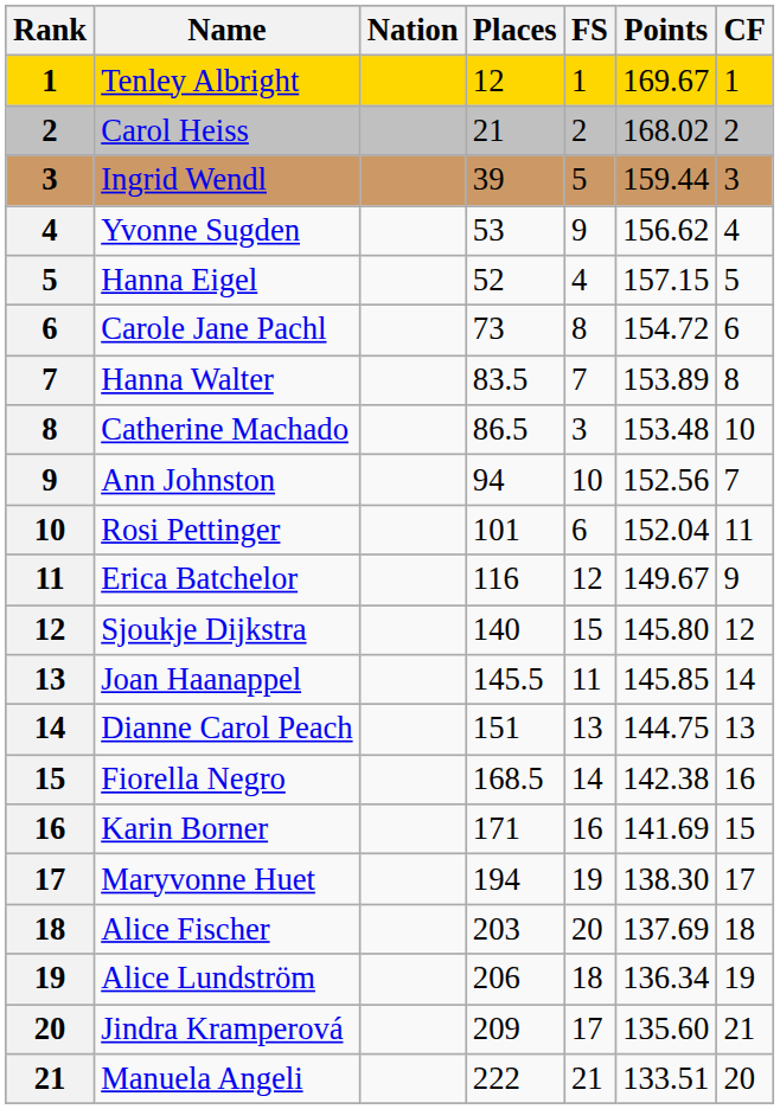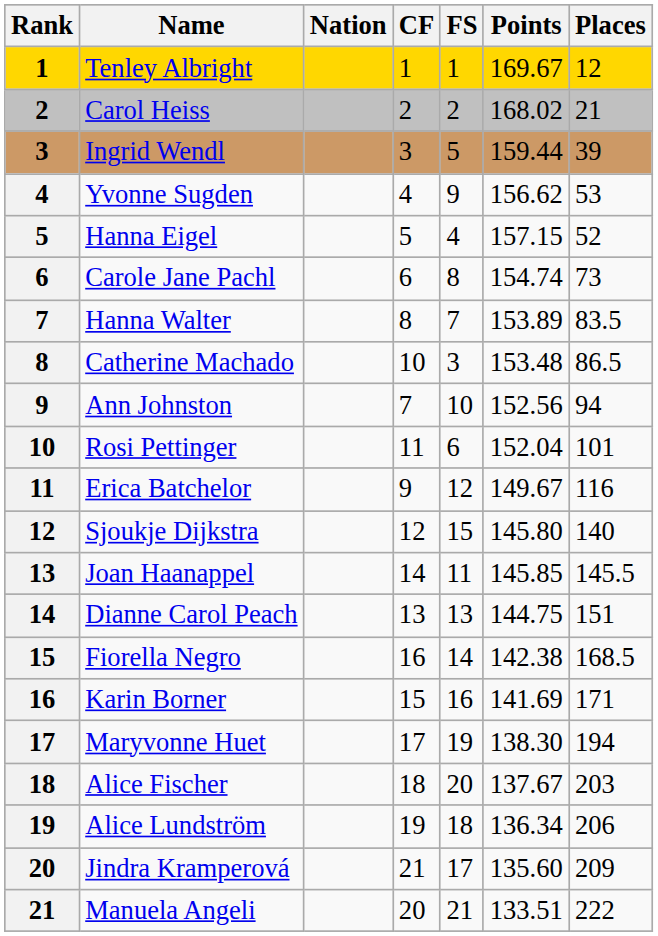 <table class="wikitable">
 <tr>
 <th>Rank</th>
 <th>Name</th>
 <th>Nation</th>
-<th>Places</th>
+<th>CF</th>
 <th>FS</th>
 <th>Points</th>
-<th>CF</th>
+<th>Places</th>
 </tr>
 <tr bgcolor="gold">
 <td align="center"><strong>1</strong></td>
 <td><a href='#'>Tenley Albright</a></td>
 <td></td>
-<td>12</td>
+<td>1</td>
 <td>1</td>
 <td>169.67</td>
-<td>1</td>
+<td>12</td>
 </tr>
 <tr bgcolor="silver">
 <td align="center"><strong>2</strong></td>
 <td><a href='#'>Carol Heiss</a></td>
 <td></td>
-<td>21</td>
+<td>2</td>
 <td>2</td>
 <td>168.02</td>
-<td>2</td>
+<td>21</td>
 </tr>
 <tr bgcolor="cc9966">
 <td align="center"><strong>3</strong></td>
 <td><a href='#'>Ingrid Wendl</a></td>
 <td></td>
-<td>39</td>
+<td>3</td>
 <td>5</td>
 <td>159.44</td>
-<td>3</td>
+<td>39</td>
 </tr>
 <tr>
 <th>4</th>
 <td><a href='#'>Yvonne Sugden</a></td>
 <td></td>
-<td>53</td>
+<td>4</td>
 <td>9</td>
 <td>156.62</td>
-<td>4</td>
+<td>53</td>
 </tr>
 <tr>
 <th>5</th>
 <td><a href='#'>Hanna Eigel</a></td>
 <td></td>
-<td>52</td>
+<td>5</td>
 <td>4</td>
 <td>157.15</td>
-<td>5</td>
+<td>52</td>
 </tr>
 <tr>
 <th>6</th>
 <td><a href='#'>Carole Jane Pachl</a></td>
 <td></td>
+<td>6</td>
+<td>8</td>
+<td>154.74</td>
 <td>73</td>
-<td>8</td>
-<td>154.72</td>
-<td>6</td>
 </tr>
 <tr>
 <th>7</th>
 <td><a href='#'>Hanna Walter</a></td>
 <td></td>
-<td>83.5</td>
+<td>8</td>
 <td>7</td>
 <td>153.89</td>
-<td>8</td>
+<td>83.5</td>
 </tr>
 <tr>
 <th>8</th>
 <td><a href='#'>Catherine Machado</a></td>
 <td></td>
-<td>86.5</td>
+<td>10</td>
 <td>3</td>
 <td>153.48</td>
-<td>10</td>
+<td>86.5</td>
 </tr>
 <tr>
 <th>9</th>
 <td><a href='#'>Ann Johnston</a></td>
 <td></td>
-<td>94</td>
+<td>7</td>
 <td>10</td>
 <td>152.56</td>
-<td>7</td>
+<td>94</td>
 </tr>
 <tr>
 <th>10</th>
 <td><a href='#'>Rosi Pettinger</a></td>
 <td></td>
-<td>101</td>
+<td>11</td>
 <td>6</td>
 <td>152.04</td>
-<td>11</td>
+<td>101</td>
 </tr>
 <tr>
 <th>11</th>
 <td><a href='#'>Erica Batchelor</a></td>
 <td></td>
-<td>116</td>
+<td>9</td>
 <td>12</td>
 <td>149.67</td>
-<td>9</td>
+<td>116</td>
 </tr>
 <tr>
 <th>12</th>
 <td><a href='#'>Sjoukje Dijkstra</a></td>
 <td></td>
-<td>140</td>
+<td>12</td>
 <td>15</td>
 <td>145.80</td>
-<td>12</td>
+<td>140</td>
 </tr>
 <tr>
 <th>13</th>
 <td><a href='#'>Joan Haanappel</a></td>
 <td></td>
-<td>145.5</td>
+<td>14</td>
 <td>11</td>
 <td>145.85</td>
-<td>14</td>
+<td>145.5</td>
 </tr>
 <tr>
 <th>14</th>
 <td><a href='#'>Dianne Carol Peach</a></td>
 <td></td>
-<td>151</td>
+<td>13</td>
 <td>13</td>
 <td>144.75</td>
-<td>13</td>
+<td>151</td>
 </tr>
 <tr>
 <th>15</th>
 <td><a href='#'>Fiorella Negro</a></td>
 <td></td>
-<td>168.5</td>
+<td>16</td>
 <td>14</td>
 <td>142.38</td>
-<td>16</td>
+<td>168.5</td>
 </tr>
 <tr>
 <th>16</th>
 <td><a href='#'>Karin Borner</a></td>
 <td></td>
-<td>171</td>
+<td>15</td>
 <td>16</td>
 <td>141.69</td>
-<td>15</td>
+<td>171</td>
 </tr>
 <tr>
 <th>17</th>
 <td><a href='#'>Maryvonne Huet</a></td>
 <td></td>
-<td>194</td>
+<td>17</td>
 <td>19</td>
 <td>138.30</td>
-<td>17</td>
+<td>194</td>
 </tr>
 <tr>
 <th>18</th>
 <td><a href='#'>Alice Fischer</a></td>
 <td></td>
+<td>18</td>
+<td>20</td>
+<td>137.67</td>
 <td>203</td>
-<td>20</td>
-<td>137.69</td>
-<td>18</td>
 </tr>
 <tr>
 <th>19</th>
 <td><a href='#'>Alice Lundström</a></td>
 <td></td>
-<td>206</td>
+<td>19</td>
 <td>18</td>
 <td>136.34</td>
-<td>19</td>
+<td>206</td>
 </tr>
 <tr>
 <th>20</th>
 <td><a href='#'>Jindra Kramperová</a></td>
 <td></td>
-<td>209</td>
+<td>21</td>
 <td>17</td>
 <td>135.60</td>
-<td>21</td>
+<td>209</td>
 </tr>
 <tr>
 <th>21</th>
 <td><a href='#'>Manuela Angeli</a></td>
 <td></td>
-<td>222</td>
+<td>20</td>
 <td>21</td>
 <td>133.51</td>
-<td>20</td>
+<td>222</td>
 </tr>
 </table>
